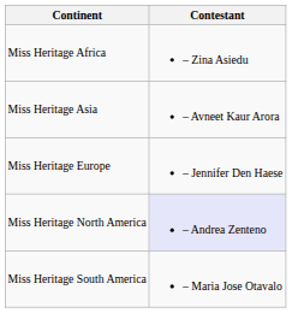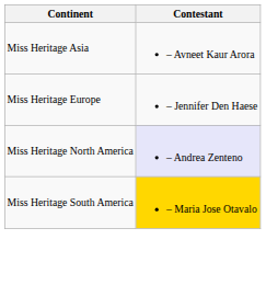 <table class="wikitable sortable" style="font-size: 95%;">
 <tr>
 <th>Continent</th>
 <th>Contestant</th>
-</tr>
-<tr>
-<td>Miss Heritage Africa</td>
-<td><br><ul><li> – Zina Asiedu</li></ul></td>
 </tr>
 <tr>
 <td>Miss Heritage Asia</td>
 <td><br><ul><li> – Avneet Kaur Arora</li></ul></td>
 </tr>
 <tr>
 <td>Miss Heritage Europe</td>
 <td><br><ul><li> – Jennifer Den Haese</li></ul></td>
 </tr>
 <tr>
 <td>Miss Heritage North America</td>
 <td style="background: lavender;"><br><ul><li> – Andrea Zenteno</li></ul></td>
 </tr>
 <tr>
 <td>Miss Heritage South America</td>
-<td><br><ul><li> – Maria Jose Otavalo</li></ul></td>
+<td style="background: gold;"><br><ul><li> – Maria Jose Otavalo</li></ul></td>
 </tr>
 </table>
